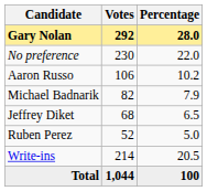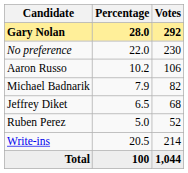 <table class="wikitable" style="text-align:right;">
 <tr>
 <th>Candidate</th>
+<th>Percentage</th>
 <th>Votes</th>
-<th>Percentage</th>
 </tr>
 <tr style="background:#ffef99;">
 <td style="text-align:left;"><strong>Gary Nolan</strong></td>
+<td><strong>28.0</strong></td>
 <td><strong>292</strong></td>
-<td><strong>28.0</strong></td>
 </tr>
 <tr>
 <td style="text-align:left;"><em>No preference</em></td>
+<td>22.0</td>
 <td>230</td>
-<td>22.0</td>
 </tr>
 <tr>
 <td style="text-align:left;">Aaron Russo</td>
+<td>10.2</td>
 <td>106</td>
-<td>10.2</td>
 </tr>
 <tr>
 <td style="text-align:left;">Michael Badnarik</td>
+<td>7.9</td>
 <td>82</td>
-<td>7.9</td>
 </tr>
 <tr>
 <td style="text-align:left;">Jeffrey Diket</td>
+<td>6.5</td>
 <td>68</td>
-<td>6.5</td>
 </tr>
 <tr>
 <td style="text-align:left;">Ruben Perez</td>
+<td>5.0</td>
 <td>52</td>
-<td>5.0</td>
 </tr>
 <tr>
 <td style="text-align:left;"><a href='#'>Write-ins</a></td>
+<td>20.5</td>
 <td>214</td>
-<td>20.5</td>
 </tr>
 <tr style="background:#eee;">
 <td style="margin-right:0.50px"><strong>Total</strong></td>
+<td style="margin-right:0.50px"><strong>100</strong></td>
 <td style="margin-right:0.50px"><strong>1,044</strong></td>
-<td style="margin-right:0.50px"><strong>100</strong></td>
 </tr>
 </table>
